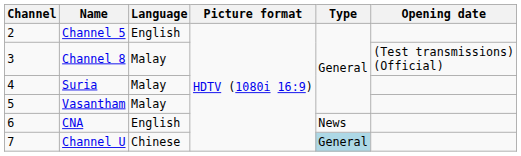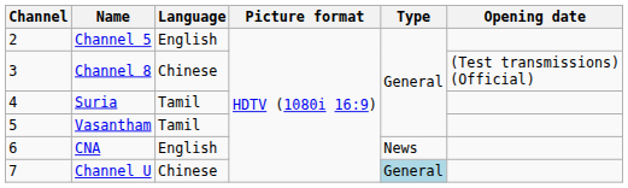 <table class="wikitable">
 <tr>
 <th>Channel</th>
 <th>Name</th>
 <th>Language</th>
 <th>Picture format</th>
 <th>Type</th>
 <th>Opening date</th>
 </tr>
 <tr>
 <td>2</td>
 <td><a href='#'>Channel 5</a></td>
 <td>English</td>
 <td rowspan=6><a href='#'>HDTV</a> (<a href='#'>1080i</a> <a href='#'>16:9</a>)</td>
 <td rowspan=4>General</td>
 <td></td>
 </tr>
 <tr>
 <td>3</td>
 <td><a href='#'>Channel 8</a></td>
-<td>Malay</td>
+<td>Chinese</td>
 <td> (Test transmissions)<br> (Official)</td>
 </tr>
 <tr>
 <td>4</td>
 <td><a href='#'>Suria</a></td>
-<td>Malay</td>
+<td>Tamil</td>
 <td></td>
 </tr>
 <tr>
 <td>5</td>
 <td><a href='#'>Vasantham</a></td>
-<td>Malay</td>
+<td>Tamil</td>
 <td></td>
 </tr>
 <tr>
 <td>6</td>
 <td><a href='#'>CNA</a></td>
 <td>English</td>
 <td>News</td>
 <td></td>
 </tr>
 <tr>
 <td>7</td>
 <td><a href='#'>Channel U</a></td>
 <td>Chinese</td>
 <td style="background: lightblue;">General</td>
 <td></td>
 </tr>
 </table>
